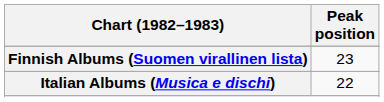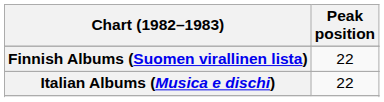 <table class="wikitable sortable plainrowheaders" style="text-align:center;">
 <tr>
 <th scope="col">Chart (1982–1983)</th>
 <th scope="col">Peak<br>position</th>
 </tr>
 <tr>
 </tr>
 <tr>
 </tr>
 <tr>
 <th scope="row">Finnish Albums (<a href='#'>Suomen virallinen lista</a>)</th>
-<td>23</td>
+<td>22</td>
 </tr>
 <tr>
 </tr>
 <tr>
 <th scope="row">Italian Albums (<em><a href='#'>Musica e dischi</a></em>)</th>
 <td>22</td>
 </tr>
 <tr>
 </tr>
 <tr>
 </tr>
 <tr>
 </tr>
 </table>
